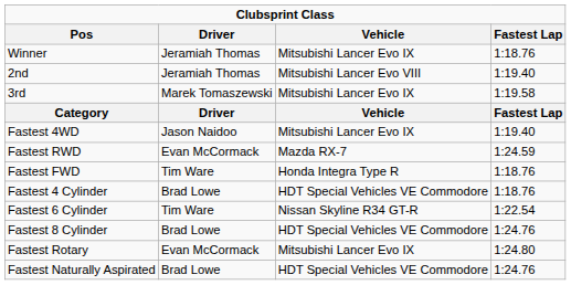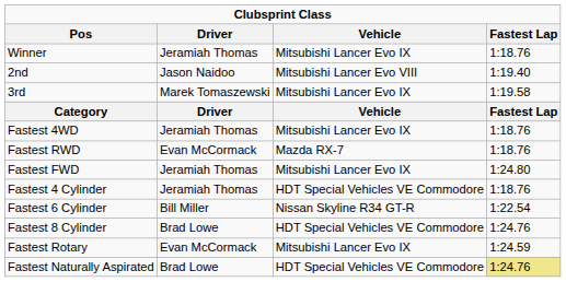 <table class="wikitable" border="1">
 <tr>
 <td style="text-align:center" colspan="5"><strong>Clubsprint Class</strong></td>
 </tr>
 <tr>
 <th>Pos</th>
 <th>Driver</th>
 <th>Vehicle</th>
 <th>Fastest Lap</th>
 </tr>
 <tr>
 <td>Winner</td>
 <td>Jeramiah Thomas</td>
 <td>Mitsubishi Lancer Evo IX</td>
 <td>1:18.76</td>
 </tr>
 <tr>
 <td>2nd</td>
-<td>Jeramiah Thomas</td>
+<td>Jason Naidoo</td>
 <td>Mitsubishi Lancer Evo VIII</td>
 <td>1:19.40</td>
 </tr>
 <tr>
 <td>3rd</td>
 <td>Marek Tomaszewski</td>
 <td>Mitsubishi Lancer Evo IX</td>
 <td>1:19.58</td>
 </tr>
 <tr>
 <th>Category</th>
 <th>Driver</th>
 <th>Vehicle</th>
 <th>Fastest Lap</th>
 </tr>
 <tr>
 <td>Fastest 4WD</td>
-<td>Jason Naidoo</td>
+<td>Jeramiah Thomas</td>
 <td>Mitsubishi Lancer Evo IX</td>
-<td>1:19.40</td>
+<td>1:18.76</td>
 </tr>
 <tr>
 <td>Fastest RWD</td>
 <td>Evan McCormack</td>
 <td>Mazda RX-7</td>
-<td>1:24.59</td>
+<td>1:18.76</td>
 </tr>
 <tr>
 <td>Fastest FWD</td>
-<td>Tim Ware</td>
-<td>Honda Integra Type R</td>
-<td>1:18.76</td>
+<td>Jeramiah Thomas</td>
+<td>Mitsubishi Lancer Evo IX</td>
+<td>1:24.80</td>
 </tr>
 <tr>
 <td>Fastest 4 Cylinder</td>
-<td>Brad Lowe</td>
+<td>Jeramiah Thomas</td>
 <td>HDT Special Vehicles VE Commodore</td>
 <td>1:18.76</td>
 </tr>
 <tr>
 <td>Fastest 6 Cylinder</td>
-<td>Tim Ware</td>
+<td>Bill Miller</td>
 <td>Nissan Skyline R34 GT-R</td>
 <td>1:22.54</td>
 </tr>
 <tr>
 <td>Fastest 8 Cylinder</td>
 <td>Brad Lowe</td>
 <td>HDT Special Vehicles VE Commodore</td>
 <td>1:24.76</td>
 </tr>
 <tr>
 <td>Fastest Rotary</td>
 <td>Evan McCormack</td>
 <td>Mitsubishi Lancer Evo IX</td>
-<td>1:24.80</td>
+<td>1:24.59</td>
 </tr>
 <tr>
 <td>Fastest Naturally Aspirated</td>
 <td>Brad Lowe</td>
 <td>HDT Special Vehicles VE Commodore</td>
-<td>1:24.76</td>
+<td style="background: khaki;">1:24.76</td>
 </tr>
 </table>
